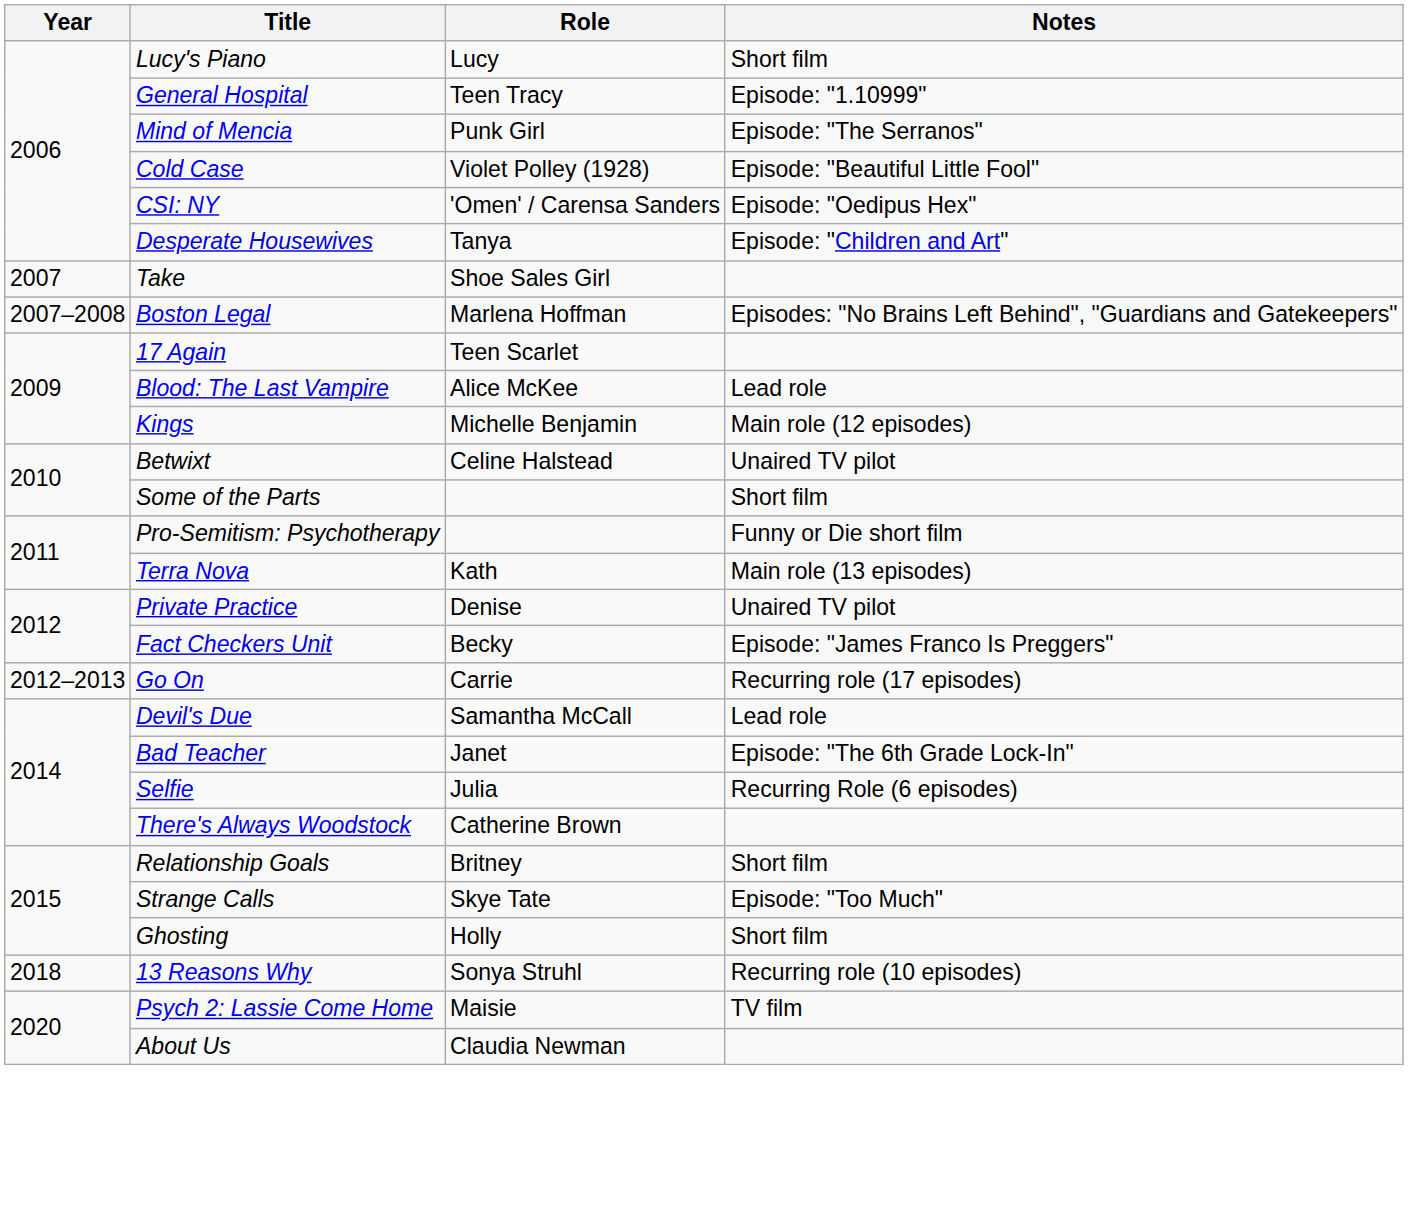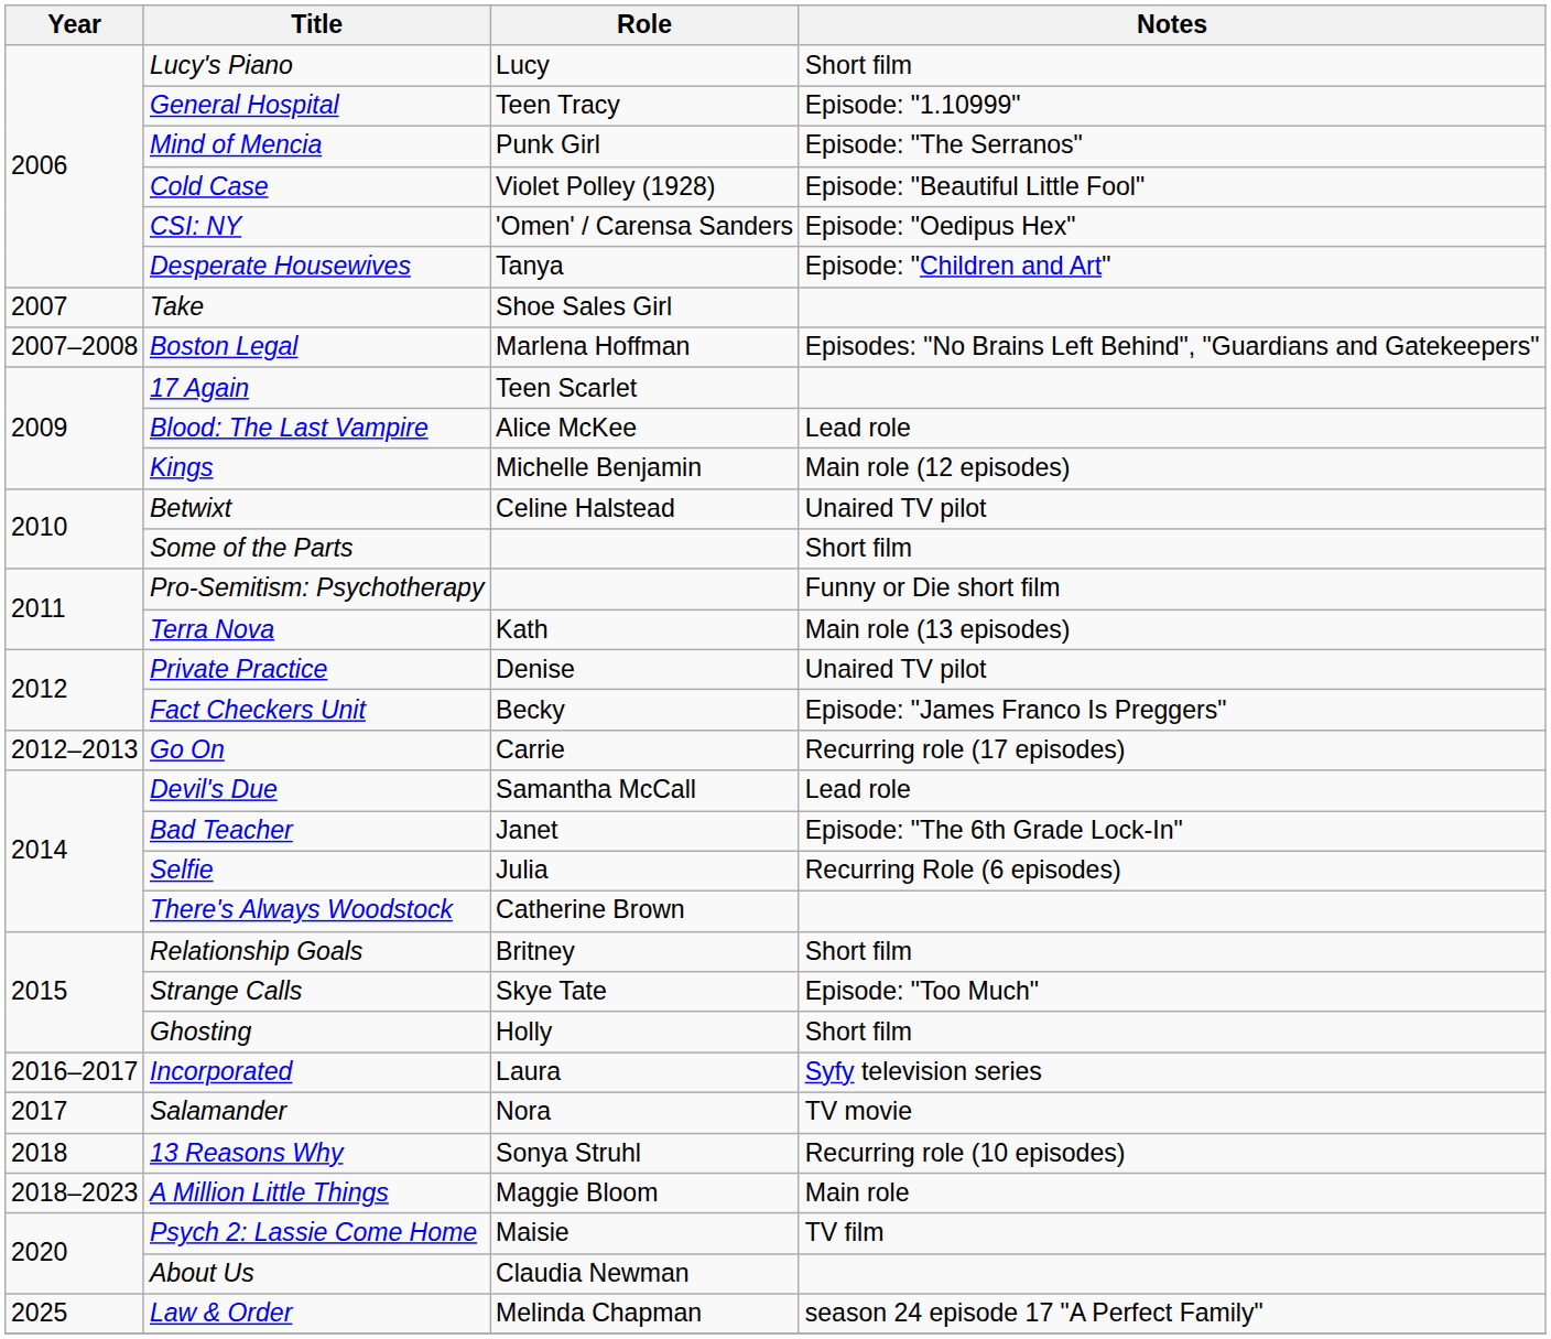 <table class="wikitable sortable">
 <tr>
 <th>Year</th>
 <th>Title</th>
 <th>Role</th>
 <th class="unsortable">Notes</th>
 </tr>
 <tr>
 <td rowspan="6">2006</td>
 <td><em>Lucy's Piano</em></td>
 <td>Lucy</td>
 <td>Short film</td>
 </tr>
 <tr>
 <td><em><a href='#'>General Hospital</a></em></td>
 <td>Teen Tracy</td>
 <td>Episode: "1.10999"</td>
 </tr>
 <tr>
 <td><em><a href='#'>Mind of Mencia</a></em></td>
 <td>Punk Girl</td>
 <td>Episode: "The Serranos"</td>
 </tr>
 <tr>
 <td><em><a href='#'>Cold Case</a></em></td>
 <td>Violet Polley (1928)</td>
 <td>Episode: "Beautiful Little Fool"</td>
 </tr>
 <tr>
 <td><em><a href='#'>CSI: NY</a></em></td>
 <td>'Omen' / Carensa Sanders</td>
 <td>Episode: "Oedipus Hex"</td>
 </tr>
 <tr>
 <td><em><a href='#'>Desperate Housewives</a></em></td>
 <td>Tanya</td>
 <td>Episode: "<a href='#'>Children and Art</a>"</td>
 </tr>
 <tr>
 <td>2007</td>
 <td><em>Take</em></td>
 <td>Shoe Sales Girl</td>
 <td></td>
 </tr>
 <tr>
 <td>2007–2008</td>
 <td><em><a href='#'>Boston Legal</a></em></td>
 <td>Marlena Hoffman</td>
 <td>Episodes: "No Brains Left Behind", "Guardians and Gatekeepers"</td>
 </tr>
 <tr>
 <td rowspan="3">2009</td>
 <td><em><a href='#'>17 Again</a></em></td>
 <td>Teen Scarlet</td>
 <td></td>
 </tr>
 <tr>
 <td><em><a href='#'>Blood: The Last Vampire</a></em></td>
 <td>Alice McKee</td>
 <td>Lead role</td>
 </tr>
 <tr>
 <td><em><a href='#'>Kings</a></em></td>
 <td>Michelle Benjamin</td>
 <td>Main role (12 episodes)</td>
 </tr>
 <tr>
 <td rowspan="2">2010</td>
 <td><em>Betwixt</em></td>
 <td>Celine Halstead</td>
 <td>Unaired TV pilot</td>
 </tr>
 <tr>
 <td><em>Some of the Parts</em></td>
 <td></td>
 <td>Short film</td>
 </tr>
 <tr>
 <td rowspan="2">2011</td>
 <td><em>Pro-Semitism: Psychotherapy</em></td>
 <td></td>
 <td>Funny or Die short film</td>
 </tr>
 <tr>
 <td><em><a href='#'>Terra Nova</a></em></td>
 <td>Kath</td>
 <td>Main role (13 episodes)</td>
 </tr>
 <tr>
 <td rowspan="2">2012</td>
 <td><em><a href='#'>Private Practice</a></em></td>
 <td>Denise</td>
 <td>Unaired TV pilot</td>
 </tr>
 <tr>
 <td><em><a href='#'>Fact Checkers Unit</a></em></td>
 <td>Becky</td>
 <td>Episode: "James Franco Is Preggers"</td>
 </tr>
 <tr>
 <td>2012–2013</td>
 <td><em><a href='#'>Go On</a></em></td>
 <td>Carrie</td>
 <td>Recurring role (17 episodes)</td>
 </tr>
 <tr>
 <td rowspan="4">2014</td>
 <td><em><a href='#'>Devil's Due</a></em></td>
 <td>Samantha McCall</td>
 <td>Lead role</td>
 </tr>
 <tr>
 <td><em><a href='#'>Bad Teacher</a></em></td>
 <td>Janet</td>
 <td>Episode: "The 6th Grade Lock-In"</td>
 </tr>
 <tr>
 <td><em><a href='#'>Selfie</a></em></td>
 <td>Julia</td>
 <td>Recurring Role (6 episodes)</td>
 </tr>
 <tr>
 <td><em><a href='#'>There's Always Woodstock</a></em></td>
 <td>Catherine Brown</td>
 <td></td>
 </tr>
 <tr>
 <td rowspan="3">2015</td>
 <td><em>Relationship Goals</em></td>
 <td>Britney</td>
 <td>Short film</td>
 </tr>
 <tr>
 <td><em>Strange Calls</em></td>
 <td>Skye Tate</td>
 <td>Episode: "Too Much"</td>
 </tr>
 <tr>
 <td><em>Ghosting</em></td>
 <td>Holly</td>
 <td>Short film</td>
 </tr>
 <tr>
+<td>2016–2017</td>
+<td><em><a href='#'>Incorporated</a></em></td>
+<td>Laura</td>
+<td><a href='#'>Syfy</a> television series</td>
+</tr>
+<tr>
+<td>2017</td>
+<td><em>Salamander</em></td>
+<td>Nora</td>
+<td>TV movie</td>
+</tr>
+<tr>
 <td>2018</td>
 <td><em><a href='#'>13 Reasons Why</a></em></td>
 <td>Sonya Struhl</td>
 <td>Recurring role (10 episodes)</td>
+</tr>
+<tr>
+<td>2018–2023</td>
+<td><em><a href='#'>A Million Little Things</a></em></td>
+<td>Maggie Bloom</td>
+<td>Main role</td>
 </tr>
 <tr>
 <td rowspan="2">2020</td>
 <td><em><a href='#'>Psych 2: Lassie Come Home</a></em></td>
 <td>Maisie</td>
 <td>TV film</td>
 </tr>
 <tr>
 <td><em>About Us</em></td>
 <td>Claudia Newman</td>
 </tr>
 <tr>
+<td>2025</td>
+<td><em><a href='#'>Law & Order</a></em></td>
+<td>Melinda Chapman</td>
+<td>season 24 episode 17 "A Perfect Family"</td>
+</tr>
+<tr>
 </tr>
 </table>
